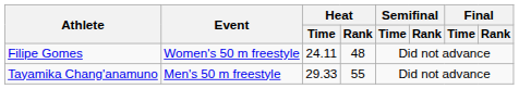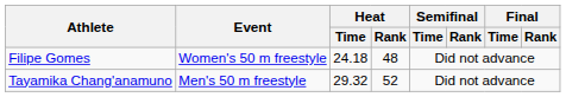 <table class=wikitable style="font-size:90%">
 <tr>
 <th rowspan="2">Athlete</th>
 <th rowspan="2">Event</th>
 <th colspan="2">Heat</th>
 <th colspan="2">Semifinal</th>
 <th colspan="2">Final</th>
 </tr>
 <tr style="font-size:95%">
 <th>Time</th>
 <th>Rank</th>
 <th>Time</th>
 <th>Rank</th>
 <th>Time</th>
 <th>Rank</th>
 </tr>
 <tr align=center>
 <td align=left><a href='#'>Filipe Gomes</a></td>
 <td align=left><a href='#'>Women's 50 m freestyle</a></td>
-<td>24.11</td>
+<td>24.18</td>
 <td>48</td>
 <td colspan=4>Did not advance</td>
 </tr>
 <tr align=center>
 <td align=left><a href='#'>Tayamika Chang'anamuno</a></td>
 <td align=left><a href='#'>Men's 50 m freestyle</a></td>
-<td>29.33</td>
-<td>55</td>
+<td>29.32</td>
+<td>52</td>
 <td colspan=4>Did not advance</td>
 </tr>
 </table>
